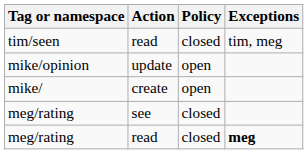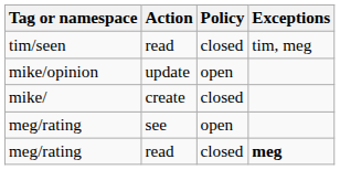 <table class="wikitable">
 <tr>
 <th>Tag or namespace</th>
 <th>Action</th>
 <th>Policy</th>
 <th>Exceptions</th>
 </tr>
 <tr>
 <td>tim/seen</td>
 <td>read</td>
 <td>closed</td>
 <td>tim, meg</td>
 </tr>
 <tr>
 <td>mike/opinion</td>
 <td>update</td>
 <td>open</td>
 <td></td>
 </tr>
 <tr>
 <td>mike/</td>
 <td>create</td>
-<td>open</td>
+<td>closed</td>
 <td></td>
 </tr>
 <tr>
 <td>meg/rating</td>
 <td>see</td>
-<td>closed</td>
+<td>open</td>
 <td></td>
 </tr>
 <tr>
 <td>meg/rating</td>
 <td>read</td>
 <td>closed</td>
 <td><strong>meg</strong></td>
 </tr>
 </table>
